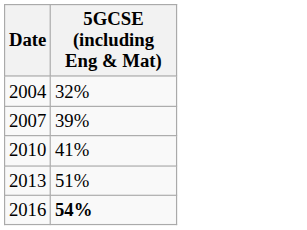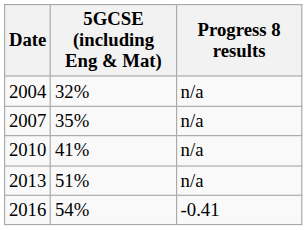 <table class="wikitable">
 <tr>
 <th>Date</th>
 <th scope="col" style="width: 100px;">5GCSE (including Eng & Mat)</th>
+<th scope="col" style="width: 100px;">Progress 8 results</th>
 </tr>
 <tr>
 <td>2004</td>
 <td>32%</td>
+<td>n/a</td>
 </tr>
 <tr>
 <td>2007</td>
-<td>39%</td>
+<td>35%</td>
+<td>n/a</td>
 </tr>
 <tr>
 <td>2010</td>
 <td>41%</td>
+<td>n/a</td>
 </tr>
 <tr>
 <td>2013</td>
 <td>51%</td>
+<td>n/a</td>
 </tr>
 <tr>
 <td>2016</td>
-<td><strong>54%</strong></td>
+<td>54%</td>
+<td>-0.41</td>
 </tr>
 </table>
